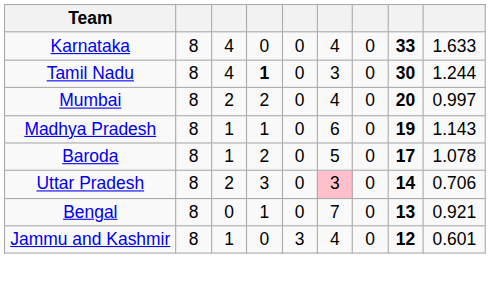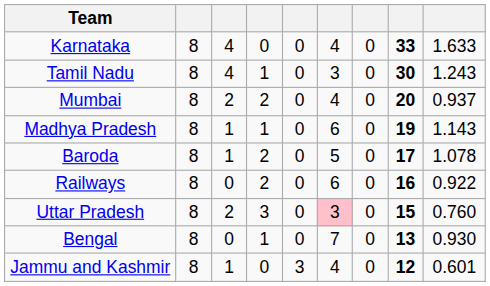 <table class="wikitable" style="text-align: center">
 <tr>
 <th style="width:150px">Team</th>
 <th style="width:25px"></th>
 <th style="width:25px"></th>
 <th style="width:25px"></th>
 <th style="width:25px"></th>
 <th style="width:25px"></th>
 <th style="width:25px"></th>
 <th style="width:25px"></th>
 <th style="width:50px"></th>
 </tr>
 <tr -bgcolor="#ccffcc">
 <td><a href='#'>Karnataka</a></td>
 <td>8</td>
 <td>4</td>
 <td>0</td>
 <td>0</td>
 <td>4</td>
 <td>0</td>
 <td><strong>33</strong></td>
 <td>1.633</td>
 </tr>
 <tr -bgcolor="#ccffcc">
 <td><a href='#'>Tamil Nadu</a></td>
 <td>8</td>
 <td>4</td>
-<td><strong>1</strong></td>
+<td>1</td>
 <td>0</td>
 <td>3</td>
 <td>0</td>
 <td><strong>30</strong></td>
-<td>1.244</td>
+<td>1.243</td>
 </tr>
 <tr -bgcolor="#ccffcc">
 <td><a href='#'>Mumbai</a></td>
 <td>8</td>
 <td>2</td>
 <td>2</td>
 <td>0</td>
 <td>4</td>
 <td>0</td>
 <td><strong>20</strong></td>
-<td>0.997</td>
+<td>0.937</td>
 </tr>
 <tr>
 <td><a href='#'>Madhya Pradesh</a></td>
 <td>8</td>
 <td>1</td>
 <td>1</td>
 <td>0</td>
 <td>6</td>
 <td>0</td>
 <td><strong>19</strong></td>
 <td>1.143</td>
 </tr>
 <tr>
 <td><a href='#'>Baroda</a></td>
 <td>8</td>
 <td>1</td>
 <td>2</td>
 <td>0</td>
 <td>5</td>
 <td>0</td>
 <td><strong>17</strong></td>
 <td>1.078</td>
 </tr>
 <tr>
+<td><a href='#'>Railways</a></td>
+<td>8</td>
+<td>0</td>
+<td>2</td>
+<td>0</td>
+<td>6</td>
+<td>0</td>
+<td><strong>16</strong></td>
+<td>0.922</td>
+</tr>
+<tr>
 <td><a href='#'>Uttar Pradesh</a></td>
 <td>8</td>
 <td>2</td>
 <td>3</td>
 <td>0</td>
 <td style="background: pink;">3</td>
 <td>0</td>
-<td><strong>14</strong></td>
-<td>0.706</td>
+<td><strong>15</strong></td>
+<td>0.760</td>
 </tr>
 <tr>
 <td><a href='#'>Bengal</a></td>
 <td>8</td>
 <td>0</td>
 <td>1</td>
 <td>0</td>
 <td>7</td>
 <td>0</td>
 <td><strong>13</strong></td>
-<td>0.921</td>
+<td>0.930</td>
 </tr>
 <tr -bgcolor="#ffcccc">
 <td><a href='#'>Jammu and Kashmir</a></td>
 <td>8</td>
 <td>1</td>
 <td>0</td>
 <td>3</td>
 <td>4</td>
 <td>0</td>
 <td><strong>12</strong></td>
 <td>0.601</td>
 </tr>
 </table>
